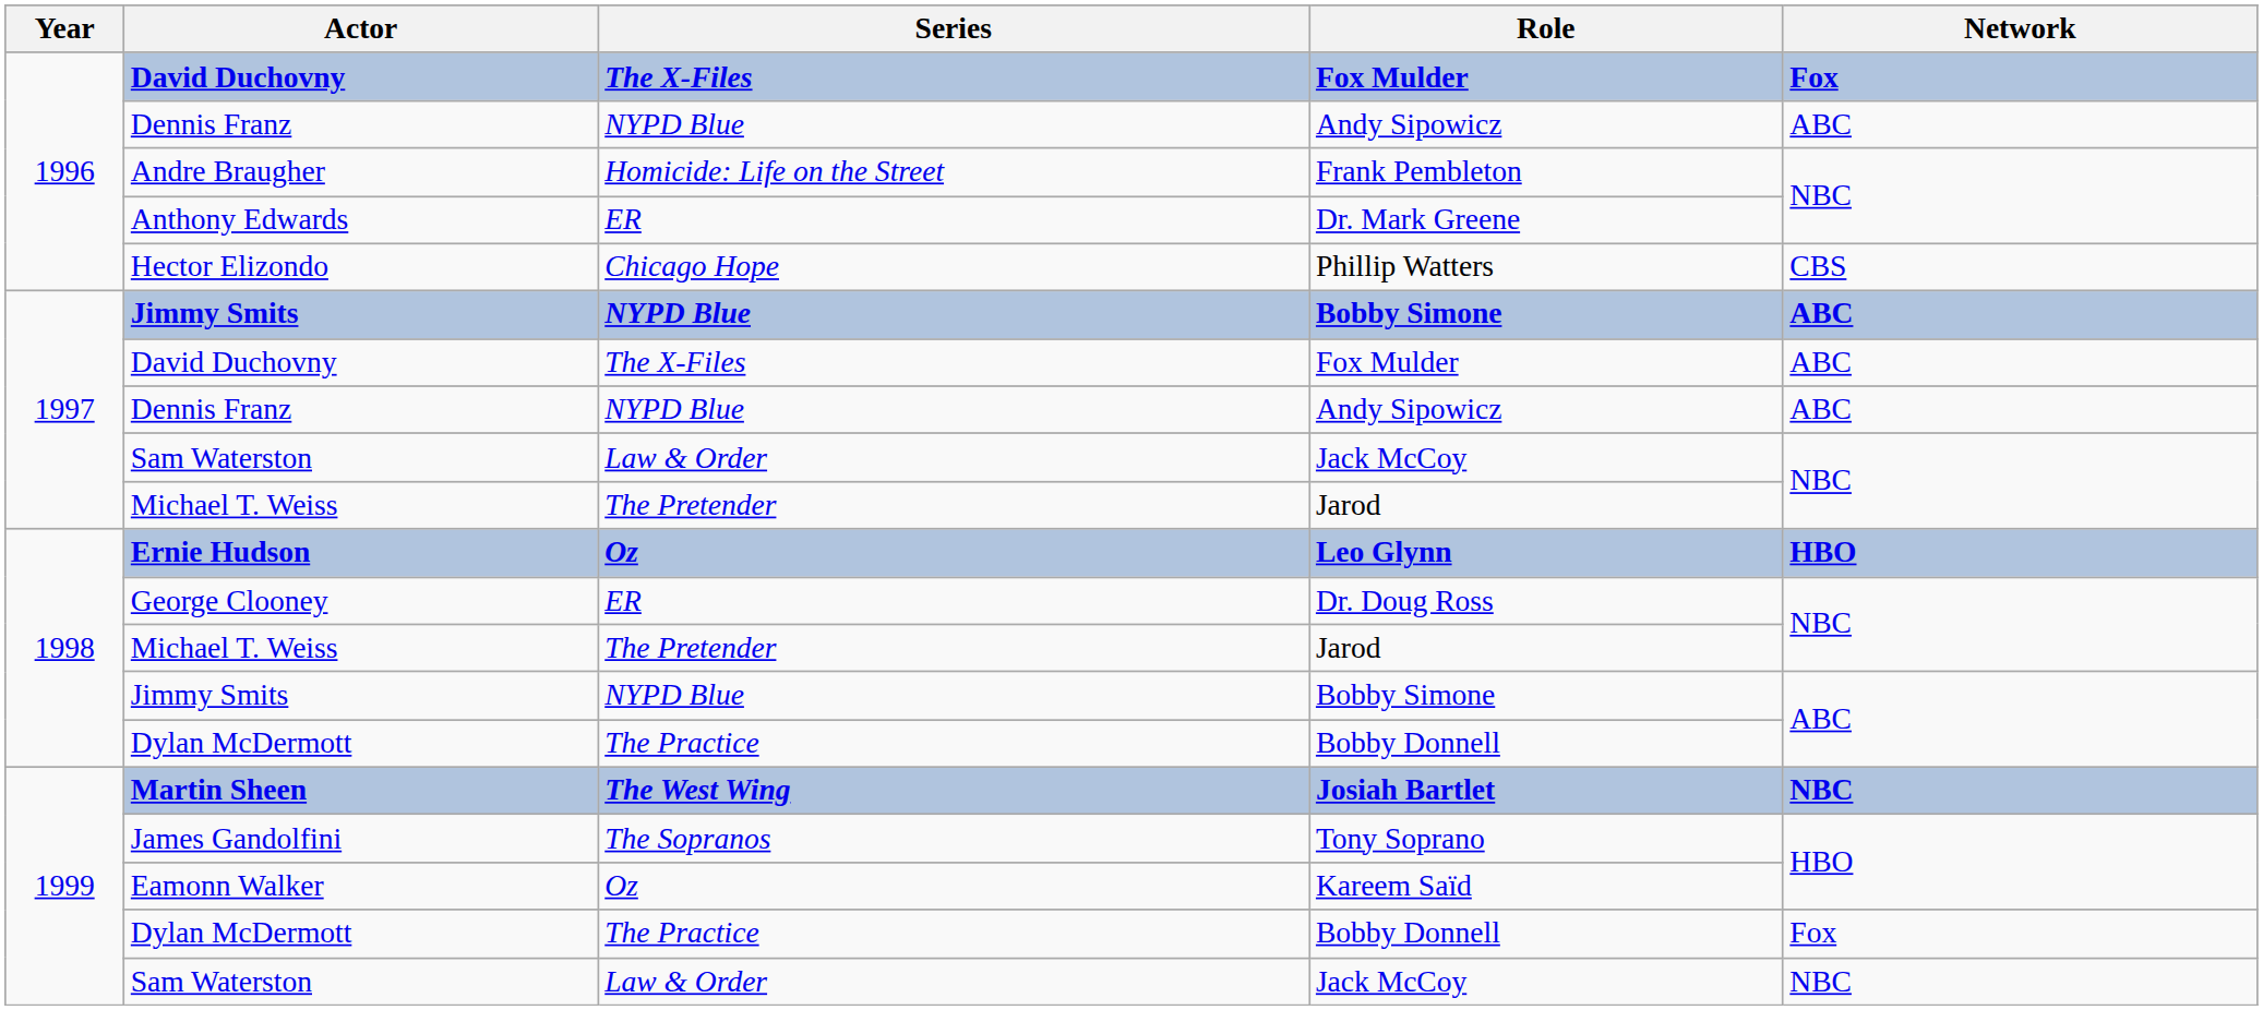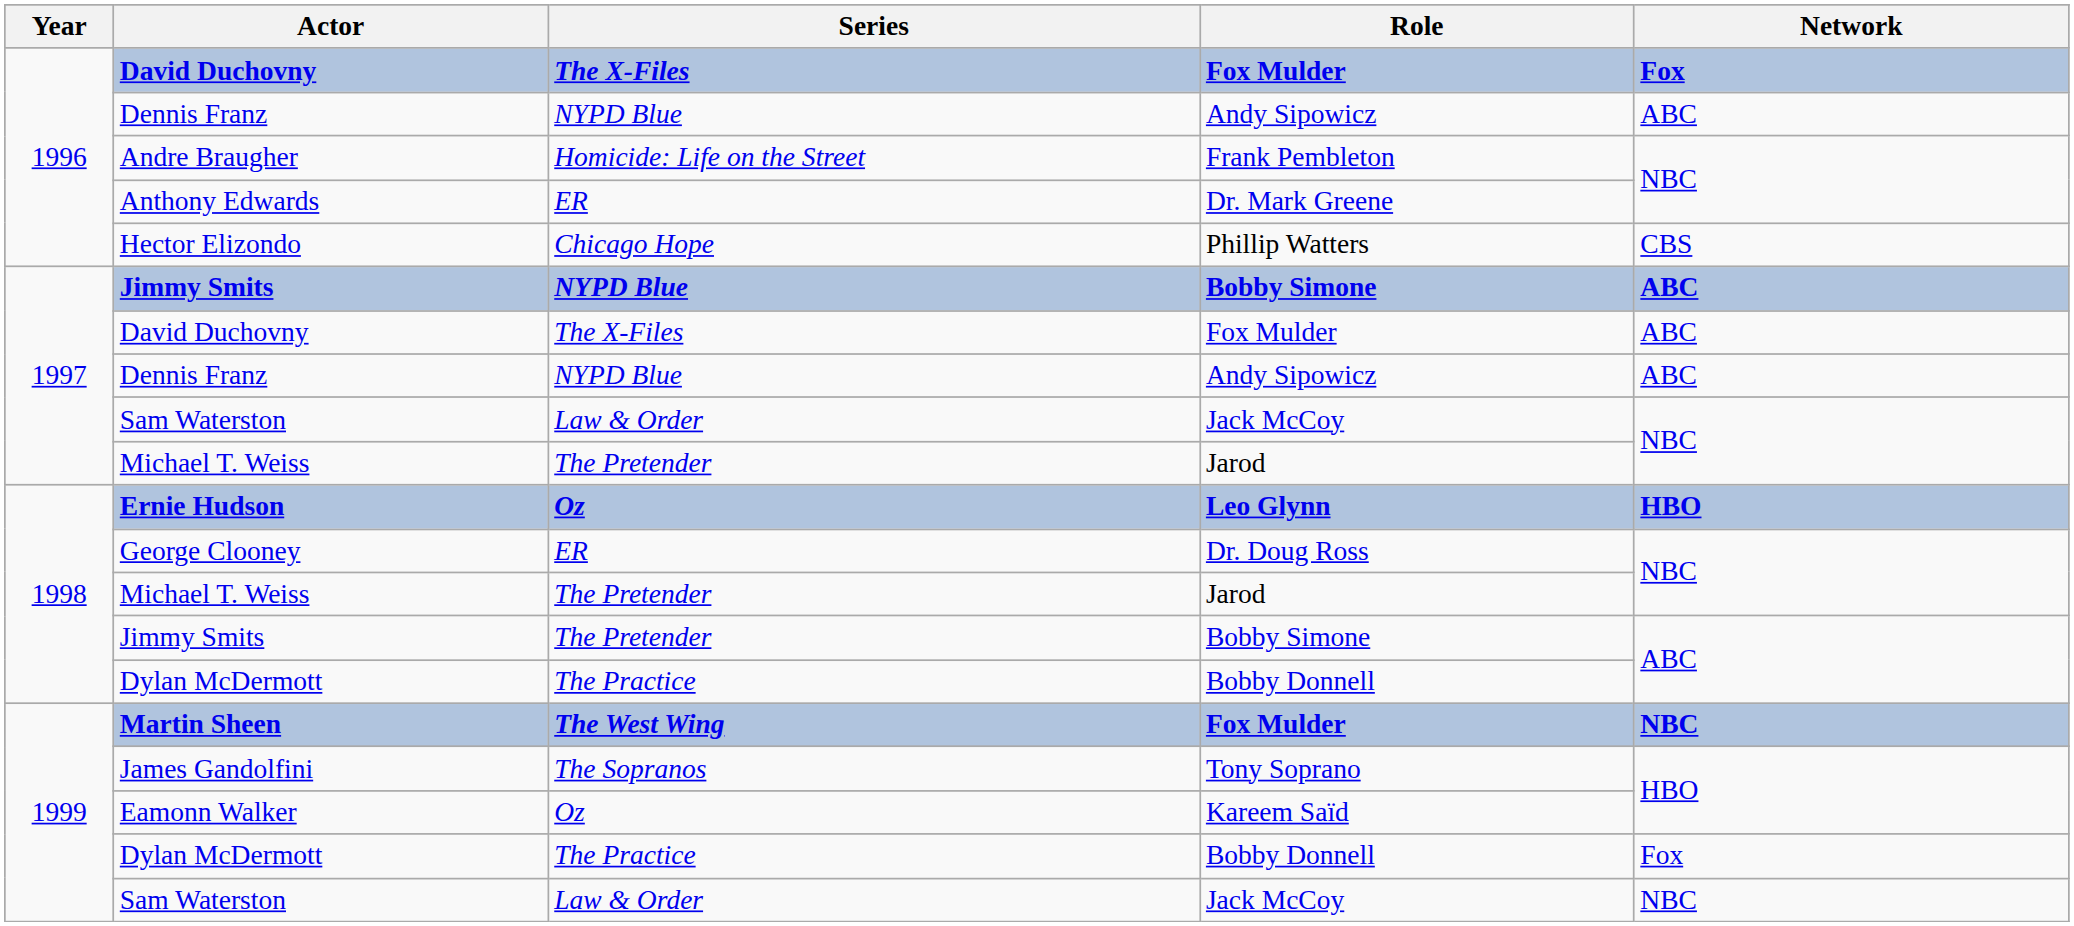 <table class="wikitable" width="95%" cellpadding="5">
 <tr>
 <th width="5%">Year</th>
 <th width="20%">Actor</th>
 <th width="30%">Series</th>
 <th width="20%">Role</th>
 <th width="20%">Network</th>
 </tr>
 <tr>
 <td rowspan="5" style="text-align:center;"><a href='#'>1996</a></td>
 <td style="background:#B0C4DE;"><strong><a href='#'>David Duchovny</a></strong></td>
 <td style="background:#B0C4DE;"><strong><em><a href='#'>The X-Files</a></em></strong></td>
 <td style="background:#B0C4DE;"><strong><a href='#'>Fox Mulder</a></strong></td>
 <td style="background:#B0C4DE;"><strong><a href='#'>Fox</a></strong></td>
 </tr>
 <tr>
 <td><a href='#'>Dennis Franz</a></td>
 <td><em><a href='#'>NYPD Blue</a></em></td>
 <td><a href='#'>Andy Sipowicz</a></td>
 <td><a href='#'>ABC</a></td>
 </tr>
 <tr>
 <td><a href='#'>Andre Braugher</a></td>
 <td><em><a href='#'>Homicide: Life on the Street</a></em></td>
 <td><a href='#'>Frank Pembleton</a></td>
 <td rowspan="2"><a href='#'>NBC</a></td>
 </tr>
 <tr>
 <td><a href='#'>Anthony Edwards</a></td>
 <td><em><a href='#'>ER</a></em></td>
 <td><a href='#'>Dr. Mark Greene</a></td>
 </tr>
 <tr>
 <td><a href='#'>Hector Elizondo</a></td>
 <td><em><a href='#'>Chicago Hope</a></em></td>
 <td>Phillip Watters</td>
 <td><a href='#'>CBS</a></td>
 </tr>
 <tr>
 <td rowspan="5" style="text-align:center;"><a href='#'>1997</a></td>
 <td style="background:#B0C4DE;"><strong><a href='#'>Jimmy Smits</a></strong></td>
 <td style="background:#B0C4DE;"><strong><em><a href='#'>NYPD Blue</a></em></strong></td>
 <td style="background:#B0C4DE;"><strong><a href='#'>Bobby Simone</a></strong></td>
 <td style="background:#B0C4DE;"><strong><a href='#'>ABC</a></strong></td>
 </tr>
 <tr>
 <td><a href='#'>David Duchovny</a></td>
 <td><em><a href='#'>The X-Files</a></em></td>
 <td><a href='#'>Fox Mulder</a></td>
 <td><a href='#'>ABC</a></td>
 </tr>
 <tr>
 <td><a href='#'>Dennis Franz</a></td>
 <td><em><a href='#'>NYPD Blue</a></em></td>
 <td><a href='#'>Andy Sipowicz</a></td>
 <td><a href='#'>ABC</a></td>
 </tr>
 <tr>
 <td><a href='#'>Sam Waterston</a></td>
 <td><em><a href='#'>Law & Order</a></em></td>
 <td><a href='#'>Jack McCoy</a></td>
 <td rowspan="2"><a href='#'>NBC</a></td>
 </tr>
 <tr>
 <td><a href='#'>Michael T. Weiss</a></td>
 <td><em><a href='#'>The Pretender</a></em></td>
 <td>Jarod</td>
 </tr>
 <tr>
 <td rowspan="5" style="text-align:center;"><a href='#'>1998</a></td>
 <td style="background:#B0C4DE;"><strong><a href='#'>Ernie Hudson</a></strong></td>
 <td style="background:#B0C4DE;"><strong><em><a href='#'>Oz</a></em></strong></td>
 <td style="background:#B0C4DE;"><strong><a href='#'>Leo Glynn</a></strong></td>
 <td style="background:#B0C4DE;"><strong><a href='#'>HBO</a></strong></td>
 </tr>
 <tr>
 <td><a href='#'>George Clooney</a></td>
 <td><em><a href='#'>ER</a></em></td>
 <td><a href='#'>Dr. Doug Ross</a></td>
 <td rowspan="2"><a href='#'>NBC</a></td>
 </tr>
 <tr>
 <td><a href='#'>Michael T. Weiss</a></td>
 <td><em><a href='#'>The Pretender</a></em></td>
 <td>Jarod</td>
 </tr>
 <tr>
 <td><a href='#'>Jimmy Smits</a></td>
-<td><em><a href='#'>NYPD Blue</a></em></td>
+<td><em><a href='#'>The Pretender</a></em></td>
 <td><a href='#'>Bobby Simone</a></td>
 <td rowspan="2"><a href='#'>ABC</a></td>
 </tr>
 <tr>
 <td><a href='#'>Dylan McDermott</a></td>
 <td><em><a href='#'>The Practice</a></em></td>
 <td><a href='#'>Bobby Donnell</a></td>
 </tr>
 <tr>
 <td rowspan="5" style="text-align:center;"><a href='#'>1999</a></td>
 <td style="background:#B0C4DE;"><strong><a href='#'>Martin Sheen</a></strong></td>
 <td style="background:#B0C4DE;"><strong><em><a href='#'>The West Wing</a></em></strong></td>
-<td style="background:#B0C4DE;"><strong><a href='#'>Josiah Bartlet</a></strong></td>
+<td style="background:#B0C4DE;"><strong><a href='#'>Fox Mulder</a></strong></td>
 <td style="background:#B0C4DE;"><strong><a href='#'>NBC</a></strong></td>
 </tr>
 <tr>
 <td><a href='#'>James Gandolfini</a></td>
 <td><em><a href='#'>The Sopranos</a></em></td>
 <td><a href='#'>Tony Soprano</a></td>
 <td rowspan="2"><a href='#'>HBO</a></td>
 </tr>
 <tr>
 <td><a href='#'>Eamonn Walker</a></td>
 <td><em><a href='#'>Oz</a></em></td>
 <td><a href='#'>Kareem Saïd</a></td>
 </tr>
 <tr>
 <td><a href='#'>Dylan McDermott</a></td>
 <td><em><a href='#'>The Practice</a></em></td>
 <td><a href='#'>Bobby Donnell</a></td>
 <td><a href='#'>Fox</a></td>
 </tr>
 <tr>
 <td><a href='#'>Sam Waterston</a></td>
 <td><em><a href='#'>Law & Order</a></em></td>
 <td><a href='#'>Jack McCoy</a></td>
 <td><a href='#'>NBC</a></td>
 </tr>
 </table>
